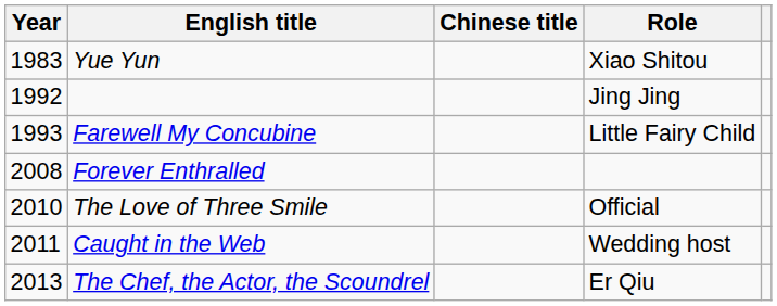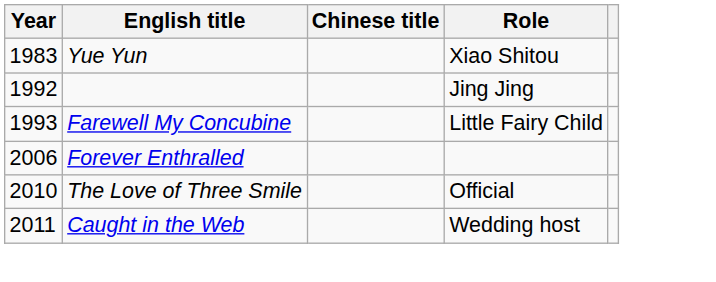 <table class="wikitable">
 <tr>
 <th>Year</th>
 <th>English title</th>
 <th>Chinese title</th>
 <th>Role</th>
 <th></th>
 </tr>
 <tr>
 <td>1983</td>
 <td><em>Yue Yun</em></td>
 <td></td>
 <td>Xiao Shitou</td>
 <td></td>
 </tr>
 <tr>
 <td>1992</td>
 <td><em></em></td>
 <td></td>
 <td>Jing Jing</td>
 <td></td>
 </tr>
 <tr>
 <td>1993</td>
 <td><em><a href='#'>Farewell My Concubine</a></em></td>
 <td></td>
 <td>Little Fairy Child</td>
 <td></td>
 </tr>
 <tr>
-<td>2008</td>
+<td>2006</td>
 <td><em><a href='#'>Forever Enthralled</a></em></td>
 <td></td>
 <td></td>
 <td></td>
 </tr>
 <tr>
 <td>2010</td>
 <td><em>The Love of Three Smile</em></td>
 <td></td>
 <td>Official</td>
 <td></td>
 </tr>
 <tr>
 <td>2011</td>
 <td><em><a href='#'>Caught in the Web</a></em></td>
 <td></td>
 <td>Wedding host</td>
 <td></td>
 </tr>
-<tr>
-<td>2013</td>
-<td><em><a href='#'>The Chef, the Actor, the Scoundrel</a></em></td>
-<td></td>
-<td>Er Qiu</td>
-<td></td>
-</tr>
 </table>
